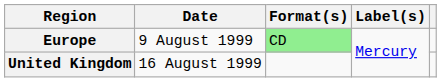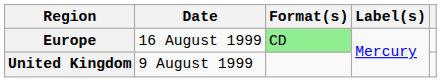 <table class="wikitable plainrowheaders">
 <tr>
 <th scope="col">Region</th>
 <th scope="col">Date</th>
 <th scope="col">Format(s)</th>
 <th scope="col">Label(s)</th>
 <th scope="col"></th>
 </tr>
 <tr>
 <th scope="row">Europe</th>
-<td>9 August 1999</td>
+<td>16 August 1999</td>
 <td style="background: lightgreen;">CD</td>
 <td rowspan="2"><a href='#'>Mercury</a></td>
 <td></td>
 </tr>
 <tr>
 <th scope="row">United Kingdom</th>
-<td>16 August 1999</td>
+<td>9 August 1999</td>
 <td></td>
 <td></td>
 </tr>
 </table>
